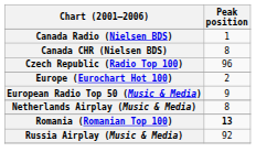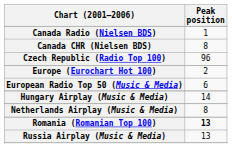 <table class="wikitable sortable plainrowheaders" style="text-align:center">
 <tr>
 <th>Chart (2001–2006)</th>
 <th>Peak<br>position</th>
 </tr>
 <tr>
 </tr>
 <tr>
 </tr>
 <tr>
 </tr>
 <tr>
 </tr>
 <tr>
 <th scope="row">Canada Radio (<a href='#'>Nielsen BDS</a>)</th>
 <td>1</td>
 </tr>
 <tr>
 <th scope="row">Canada CHR (Nielsen BDS)</th>
 <td>8</td>
 </tr>
 <tr>
 <th scope="row">Czech Republic (<a href='#'>Radio Top 100</a>)</th>
 <td>96</td>
 </tr>
 <tr>
 </tr>
 <tr>
 <th scope="row">Europe (<a href='#'>Eurochart Hot 100</a>)</th>
 <td>2</td>
 </tr>
 <tr>
 <th scope="row">European Radio Top 50 (<em><a href='#'>Music & Media</a></em>)</th>
-<td>9</td>
+<td>6</td>
 </tr>
 <tr>
 </tr>
 <tr>
 </tr>
 <tr>
+</tr>
+<tr>
+<th scope="row">Hungary Airplay (<em>Music & Media</em>)</th>
+<td>14</td>
 </tr>
 <tr>
 </tr>
 <tr>
 </tr>
 <tr>
 </tr>
 <tr>
 </tr>
 <tr>
 <th scope="row">Netherlands Airplay (<em>Music & Media</em>)</th>
 <td>8</td>
 </tr>
 <tr>
 </tr>
 <tr>
 </tr>
 <tr>
 <th scope="row">Romania (<a href='#'>Romanian Top 100</a>)</th>
 <td><strong>13</strong></td>
 </tr>
 <tr>
 <th scope="row">Russia Airplay (<em>Music & Media</em>)</th>
-<td>92</td>
+<td>13</td>
 </tr>
 <tr>
 </tr>
 <tr>
 </tr>
 <tr>
 </tr>
 <tr>
 </tr>
 <tr>
 </tr>
 <tr>
 </tr>
 <tr>
 </tr>
 <tr>
 </tr>
 <tr>
 </tr>
 <tr>
 </tr>
 <tr>
 </tr>
 </table>
